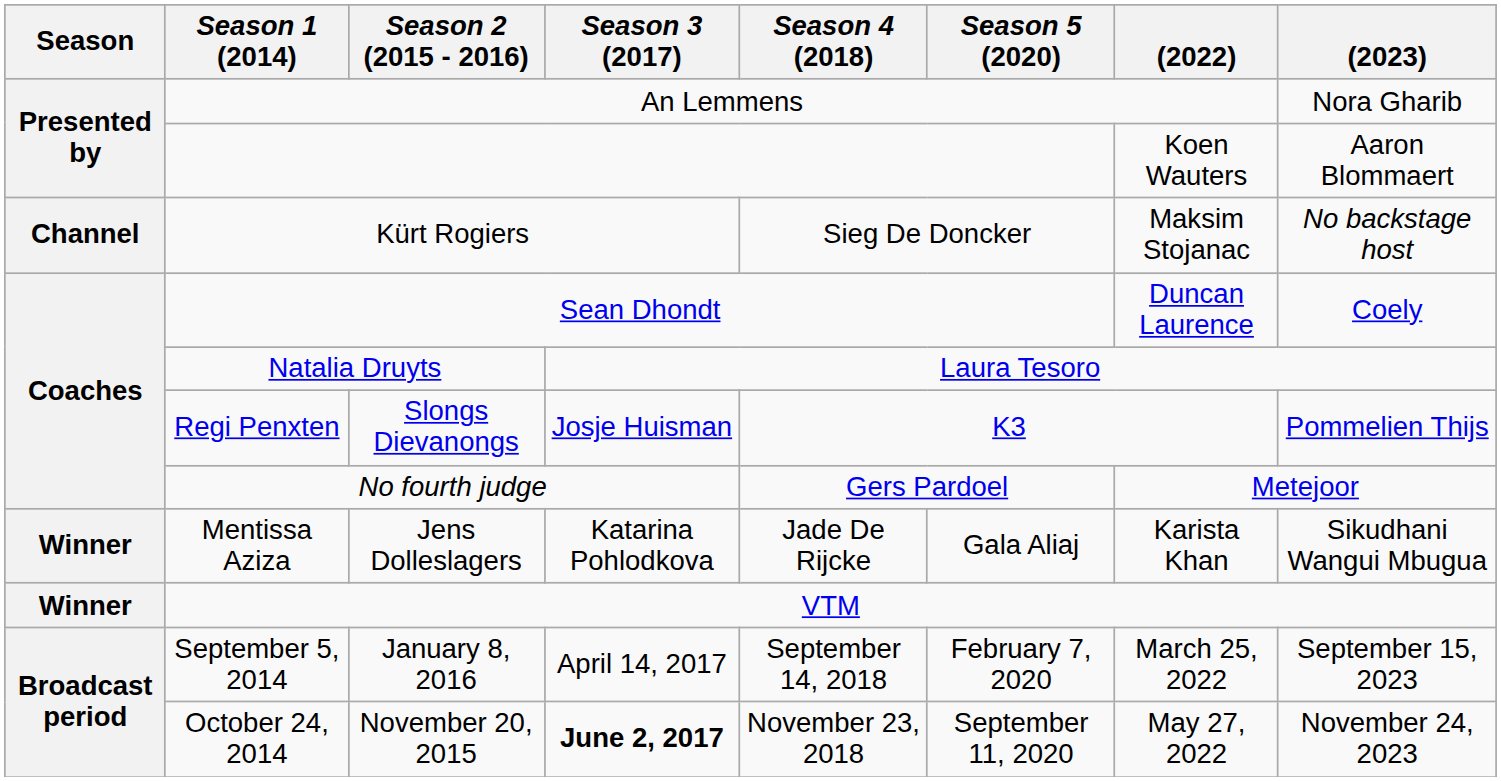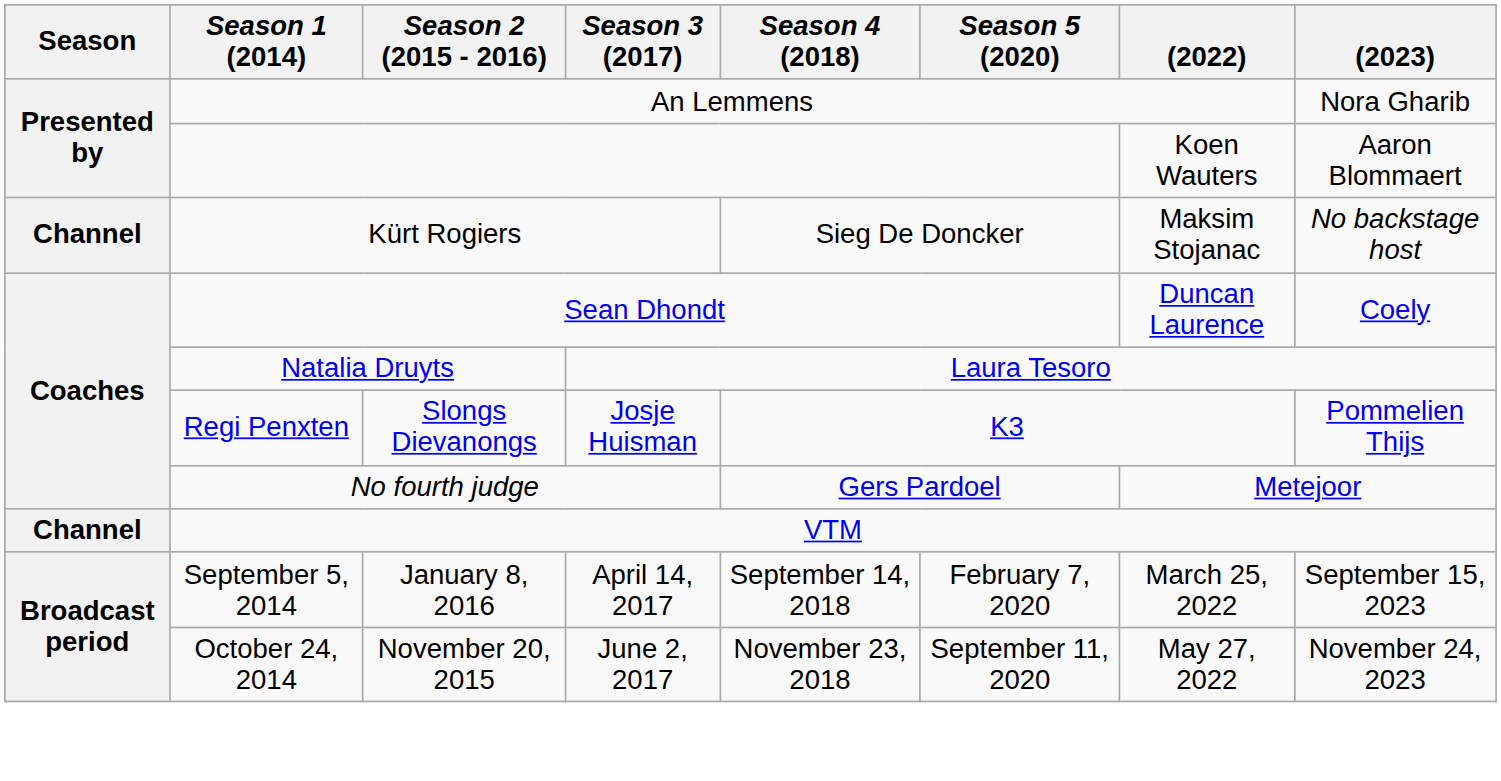 <table class="wikitable" style="text-align:center" width:100%;">
 <tr>
 <th>Season</th>
 <th><strong><em>Season 1</em></strong><br>(2014)</th>
 <th><strong><em>Season 2</em></strong><br>(2015 - 2016)</th>
 <th><strong><em>Season 3</em></strong><br>(2017)</th>
 <th><strong><em>Season 4</em></strong><br>(2018)</th>
 <th><strong><em>Season 5</em></strong><br>(2020)</th>
 <th><br>(2022)</th>
 <th><br>(2023)</th>
 </tr>
 <tr>
 <th rowspan="2">Presented by</th>
 <td colspan="6">An Lemmens</td>
 <td>Nora Gharib</td>
 </tr>
 <tr>
 <td colspan="5"></td>
 <td>Koen Wauters</td>
 <td>Aaron Blommaert</td>
 </tr>
 <tr>
 <th>Channel</th>
 <td colspan="3">Kürt Rogiers</td>
 <td colspan="2">Sieg De Doncker</td>
 <td colspan="1">Maksim Stojanac</td>
 <td colspan="1"><em>No backstage host</em></td>
 </tr>
 <tr>
 <th rowspan="4">Coaches</th>
 <td colspan="5"><a href='#'>Sean Dhondt</a></td>
 <td colspan="1"><a href='#'>Duncan Laurence</a></td>
 <td colspan="1"><a href='#'>Coely</a></td>
 </tr>
 <tr>
 <td colspan="2"><a href='#'>Natalia Druyts</a></td>
 <td colspan="5"><a href='#'>Laura Tesoro</a></td>
 </tr>
 <tr>
 <td colspan="1"><a href='#'>Regi Penxten</a></td>
 <td colspan="1"><a href='#'>Slongs Dievanongs</a></td>
 <td colspan="1"><a href='#'>Josje Huisman</a></td>
 <td colspan="3"><a href='#'>K3</a></td>
 <td colspan="1"><a href='#'>Pommelien Thijs</a></td>
 </tr>
 <tr>
 <td colspan="3"><em>No fourth judge</em></td>
 <td colspan="2"><a href='#'>Gers Pardoel</a></td>
 <td colspan="2"><a href='#'>Metejoor</a></td>
 </tr>
 <tr>
-<th>Winner</th>
-<td>Mentissa Aziza</td>
-<td>Jens Dolleslagers</td>
-<td>Katarina Pohlodkova</td>
-<td>Jade De Rijcke</td>
-<td>Gala Aliaj</td>
-<td>Karista Khan</td>
-<td>Sikudhani Wangui Mbugua</td>
-</tr>
-<tr>
-<th>Winner</th>
+<th>Channel</th>
 <td colspan="7"><a href='#'>VTM</a></td>
 </tr>
 <tr>
 <th rowspan="2">Broadcast<br>period</th>
 <td>September 5, 2014</td>
 <td>January 8, 2016</td>
 <td>April 14, 2017</td>
 <td>September 14, 2018</td>
 <td>February 7, 2020</td>
 <td>March 25, 2022</td>
 <td>September 15, 2023</td>
 </tr>
 <tr>
 <td>October 24, 2014</td>
 <td>November 20, 2015</td>
-<td><strong>June 2, 2017</strong></td>
+<td>June 2, 2017</td>
 <td>November 23, 2018</td>
 <td>September 11, 2020</td>
 <td>May 27, 2022</td>
 <td>November 24, 2023</td>
 </tr>
 </table>
